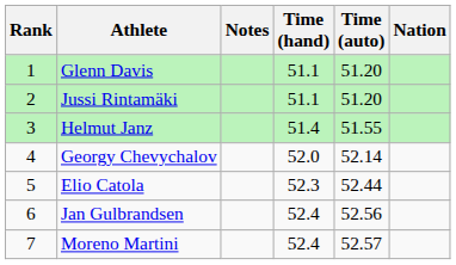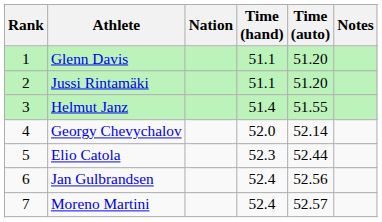 <table class="wikitable sortable" style="text-align:center">
 <tr>
 <th>Rank</th>
 <th>Athlete</th>
-<th>Notes</th>
+<th>Nation</th>
 <th>Time<br>(hand)</th>
 <th>Time<br>(auto)</th>
-<th>Nation</th>
+<th>Notes</th>
 </tr>
 <tr bgcolor=bbf3bb>
 <td>1</td>
 <td align=left><a href='#'>Glenn Davis</a></td>
-<td></td>
+<td align=left></td>
 <td>51.1</td>
 <td>51.20</td>
-<td align=left></td>
+<td></td>
 </tr>
 <tr bgcolor=bbf3bb>
 <td>2</td>
 <td align=left><a href='#'>Jussi Rintamäki</a></td>
-<td></td>
+<td align=left></td>
 <td>51.1</td>
 <td>51.20</td>
-<td align=left></td>
+<td></td>
 </tr>
 <tr bgcolor=bbf3bb>
 <td>3</td>
 <td align=left><a href='#'>Helmut Janz</a></td>
-<td></td>
+<td align=left></td>
 <td>51.4</td>
 <td>51.55</td>
-<td align=left></td>
+<td></td>
 </tr>
 <tr>
 <td>4</td>
 <td align=left><a href='#'>Georgy Chevychalov</a></td>
-<td></td>
+<td align=left></td>
 <td>52.0</td>
 <td>52.14</td>
-<td align=left></td>
+<td></td>
 </tr>
 <tr>
 <td>5</td>
 <td align=left><a href='#'>Elio Catola</a></td>
-<td></td>
+<td align=left></td>
 <td>52.3</td>
 <td>52.44</td>
-<td align=left></td>
+<td></td>
 </tr>
 <tr>
 <td>6</td>
 <td align=left><a href='#'>Jan Gulbrandsen</a></td>
-<td></td>
+<td align=left></td>
 <td>52.4</td>
 <td>52.56</td>
-<td align=left></td>
+<td></td>
 </tr>
 <tr>
 <td>7</td>
 <td align=left><a href='#'>Moreno Martini</a></td>
-<td></td>
+<td align=left></td>
 <td>52.4</td>
 <td>52.57</td>
-<td align=left></td>
+<td></td>
 </tr>
 </table>
